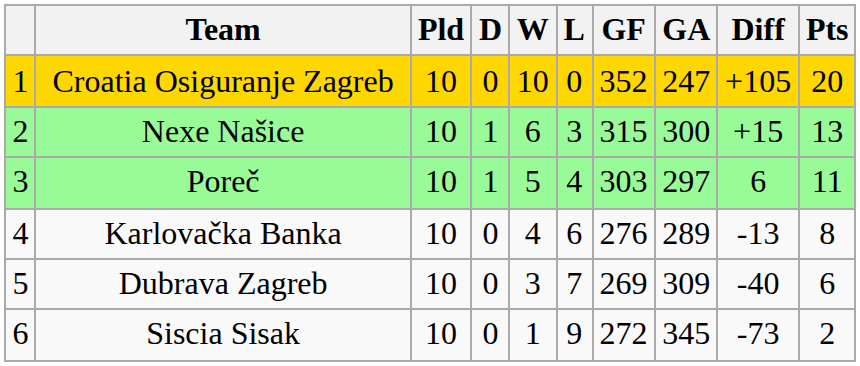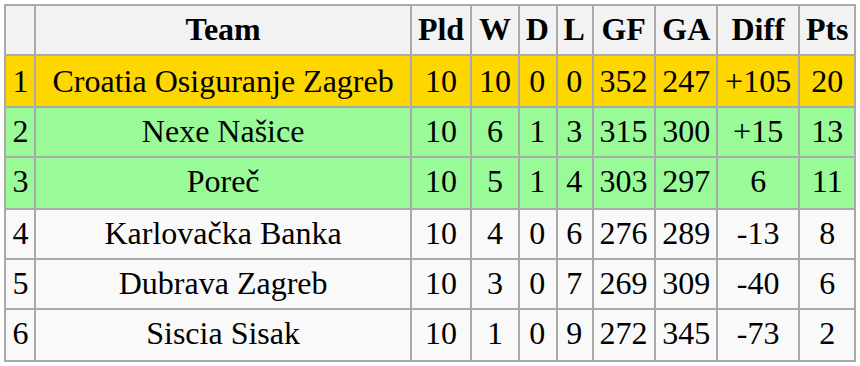 <table class="wikitable sortable" style="text-align:center">
 <tr>
 <th></th>
 <th width="180">Team</th>
 <th>Pld</th>
+<th>W</th>
 <th>D</th>
-<th>W</th>
 <th>L</th>
 <th>GF</th>
 <th>GA</th>
 <th>Diff</th>
 <th>Pts</th>
 </tr>
 <tr bgcolor="gold">
 <td>1</td>
 <td>Croatia Osiguranje Zagreb</td>
 <td>10</td>
+<td>10</td>
 <td>0</td>
-<td>10</td>
 <td>0</td>
 <td>352</td>
 <td>247</td>
 <td>+105</td>
 <td>20</td>
 </tr>
 <tr style="background:palegreen;">
 <td>2</td>
 <td>Nexe Našice</td>
 <td>10</td>
+<td>6</td>
 <td>1</td>
-<td>6</td>
 <td>3</td>
 <td>315</td>
 <td>300</td>
 <td>+15</td>
 <td>13</td>
 </tr>
 <tr style="background:palegreen;">
 <td>3</td>
 <td>Poreč</td>
 <td>10</td>
+<td>5</td>
 <td>1</td>
-<td>5</td>
 <td>4</td>
 <td>303</td>
 <td>297</td>
 <td>6</td>
 <td>11</td>
 </tr>
 <tr>
 <td>4</td>
 <td>Karlovačka Banka</td>
 <td>10</td>
+<td>4</td>
 <td>0</td>
-<td>4</td>
 <td>6</td>
 <td>276</td>
 <td>289</td>
 <td>-13</td>
 <td>8</td>
 </tr>
 <tr>
 <td>5</td>
 <td>Dubrava Zagreb</td>
 <td>10</td>
+<td>3</td>
 <td>0</td>
-<td>3</td>
 <td>7</td>
 <td>269</td>
 <td>309</td>
 <td>-40</td>
 <td>6</td>
 </tr>
 <tr>
 <td>6</td>
 <td>Siscia Sisak</td>
 <td>10</td>
+<td>1</td>
 <td>0</td>
-<td>1</td>
 <td>9</td>
 <td>272</td>
 <td>345</td>
 <td>-73</td>
 <td>2</td>
 </tr>
 </table>
